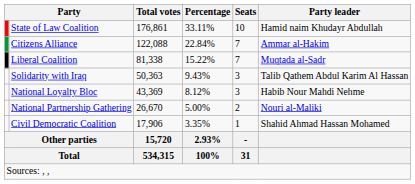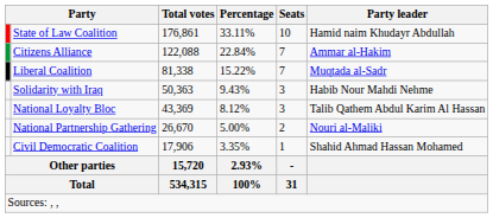 <table class="wikitable sortable" style="border:1px solid #8888aa; background-color:#f8f8f8; padding:0px; font-size:90%;">
 <tr style="background-color:#E9E9E9">
 <th colspan=2>Party</th>
 <th>Total votes</th>
 <th>Percentage</th>
 <th>Seats</th>
 <th>Party leader</th>
 </tr>
 <tr>
 <td bgcolor="#FF0000"></td>
 <td><a href='#'>State of Law Coalition</a></td>
 <td>176,861</td>
 <td>33.11%</td>
 <td>10</td>
 <td>Hamid naim Khudayr Abdullah</td>
 </tr>
 <tr>
 <td bgcolor="#009933"></td>
 <td><a href='#'>Citizens Alliance</a></td>
 <td>122,088</td>
 <td>22.84%</td>
 <td>7</td>
 <td><a href='#'>Ammar al-Hakim</a></td>
 </tr>
 <tr>
 <td bgcolor="#000000"></td>
 <td><a href='#'>Liberal Coalition</a></td>
 <td>81,338</td>
 <td>15.22%</td>
 <td>7</td>
 <td><a href='#'>Muqtada al-Sadr</a></td>
 </tr>
 <tr>
 <td></td>
 <td><a href='#'>Solidarity with Iraq</a></td>
 <td>50,363</td>
 <td>9.43%</td>
 <td>3</td>
-<td>Talib Qathem Abdul Karim Al Hassan</td>
+<td>Habib Nour Mahdi Nehme</td>
 </tr>
 <tr>
 <td></td>
 <td><a href='#'>National Loyalty Bloc</a></td>
 <td>43,369</td>
 <td>8.12%</td>
 <td>3</td>
-<td>Habib Nour Mahdi Nehme</td>
+<td>Talib Qathem Abdul Karim Al Hassan</td>
 </tr>
 <tr>
 <td></td>
 <td><a href='#'>National Partnership Gathering</a></td>
 <td>26,670</td>
 <td>5.00%</td>
 <td>2</td>
 <td><a href='#'>Nouri al-Maliki</a></td>
 </tr>
 <tr>
 <td></td>
 <td><a href='#'>Civil Democratic Coalition</a></td>
 <td>17,906</td>
 <td>3.35%</td>
 <td>1</td>
 <td>Shahid Ahmad Hassan Mohamed</td>
 </tr>
 <tr>
 <th colspan=2>Other parties</th>
 <th>15,720</th>
 <th>2.93%</th>
 <th>-</th>
 <th></th>
 </tr>
 <tr>
 <th colspan=2><strong>Total</strong></th>
 <th>534,315</th>
 <th><strong>100%</strong></th>
 <th><strong>31</strong></th>
 <th></th>
 </tr>
 <tr>
 <td colspan="6" align="left">Sources: , , </td>
 </tr>
 </table>
